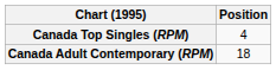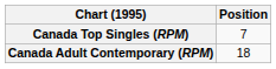 <table class="wikitable plainrowheaders" style="text-align:center">
 <tr>
 <th>Chart (1995)</th>
 <th>Position</th>
 </tr>
 <tr>
 <th scope="row">Canada Top Singles (<em>RPM</em>)</th>
-<td>4</td>
+<td>7</td>
 </tr>
 <tr>
 <th scope="row">Canada Adult Contemporary (<em>RPM</em>)</th>
 <td>18</td>
 </tr>
 </table>
